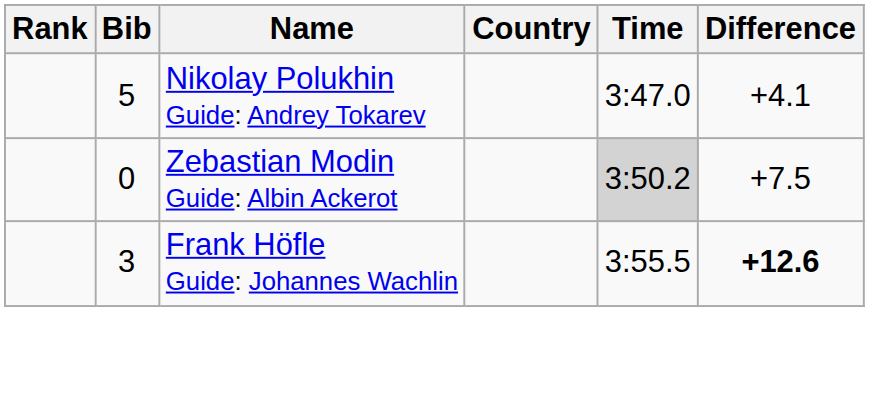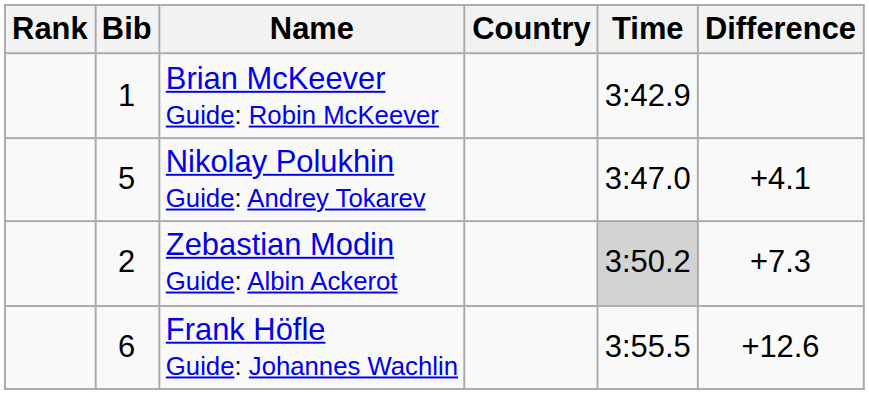 <table class="wikitable sortable" style="text-align:center">
 <tr>
 <th>Rank</th>
 <th>Bib</th>
 <th>Name</th>
 <th>Country</th>
 <th>Time</th>
 <th>Difference</th>
 </tr>
 <tr>
 <td></td>
+<td>1</td>
+<td align=left><a href='#'>Brian McKeever</a><br><small><a href='#'>Guide</a>: <a href='#'>Robin McKeever</a></small></td>
+<td align=left></td>
+<td>3:42.9</td>
+<td></td>
+</tr>
+<tr>
+<td></td>
 <td>5</td>
 <td align=left><a href='#'>Nikolay Polukhin</a><br><small><a href='#'>Guide</a>: <a href='#'>Andrey Tokarev</a></small></td>
 <td align=left></td>
 <td>3:47.0</td>
 <td>+4.1</td>
 </tr>
 <tr>
 <td></td>
-<td>0</td>
+<td>2</td>
 <td align=left><a href='#'>Zebastian Modin</a><br><small><a href='#'>Guide</a>: <a href='#'>Albin Ackerot</a></small></td>
 <td align=left></td>
 <td style="background: lightgrey;">3:50.2</td>
-<td>+7.5</td>
+<td>+7.3</td>
 </tr>
 <tr>
 <td></td>
-<td>3</td>
+<td>6</td>
 <td align=left><a href='#'>Frank Höfle</a><br><small><a href='#'>Guide</a>: <a href='#'>Johannes Wachlin</a></small></td>
 <td align=left></td>
 <td>3:55.5</td>
-<td><strong>+12.6</strong></td>
+<td>+12.6</td>
 </tr>
 </table>
